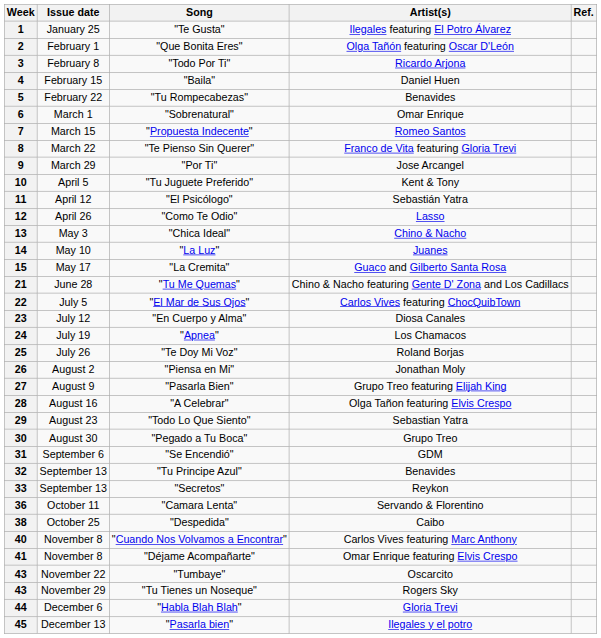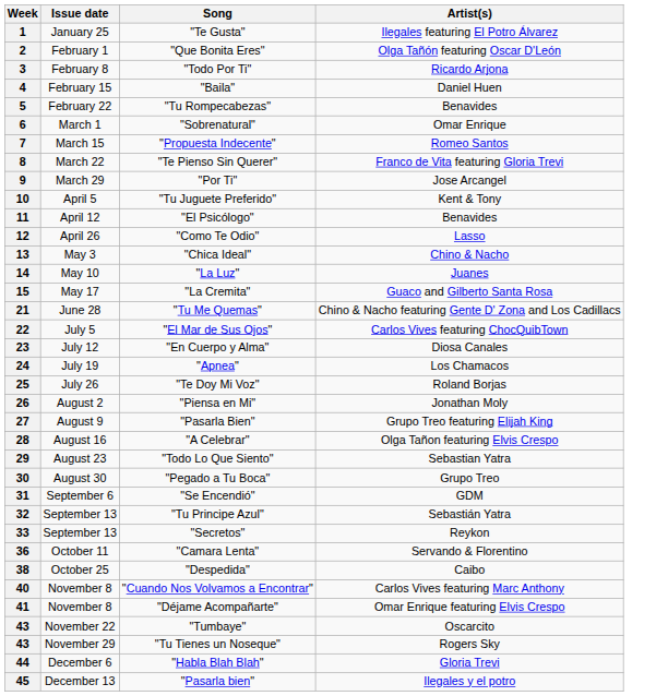 <table class="wikitable plainrowheaders" style="text-align: center;">
 <tr>
 <th>Week</th>
 <th>Issue date</th>
 <th>Song</th>
 <th>Artist(s)</th>
-<th>Ref.</th>
 </tr>
 <tr>
 <th scope="row" style="text-align: center;">1</th>
 <td>January 25</td>
 <td rowspan=1>"Te Gusta"</td>
 <td rowspan=1><a href='#'>Ilegales</a> featuring <a href='#'>El Potro Álvarez</a></td>
-<td></td>
 </tr>
 <tr>
 <th scope="row" style="text-align: center;">2</th>
 <td>February 1</td>
 <td rowspan=1>"Que Bonita Eres"</td>
 <td rowspan=1><a href='#'>Olga Tañón</a> featuring <a href='#'>Oscar D'León</a></td>
-<td></td>
 </tr>
 <tr>
 <th scope="row" style="text-align: center;">3</th>
 <td>February 8</td>
 <td rowspan=1>"Todo Por Ti"</td>
 <td rowspan=1><a href='#'>Ricardo Arjona</a></td>
-<td></td>
 </tr>
 <tr>
 <th scope="row" style="text-align: center;">4</th>
 <td>February 15</td>
 <td rowspan=1>"Baila"</td>
 <td rowspan=1>Daniel Huen</td>
-<td></td>
 </tr>
 <tr>
 <th scope="row" style="text-align: center;">5</th>
 <td>February 22</td>
 <td rowspan=1>"Tu Rompecabezas"</td>
 <td rowspan=1>Benavides</td>
-<td></td>
 </tr>
 <tr>
 <th scope="row" style="text-align: center;">6</th>
 <td>March 1</td>
 <td rowspan=1>"Sobrenatural"</td>
 <td rowspan=1>Omar Enrique</td>
-<td></td>
 </tr>
 <tr>
 <th scope="row" style="text-align: center;">7</th>
 <td>March 15</td>
 <td rowspan=1>"<a href='#'>Propuesta Indecente</a>"</td>
 <td rowspan=1><a href='#'>Romeo Santos</a></td>
-<td></td>
 </tr>
 <tr>
 <th scope="row" style="text-align: center;">8</th>
 <td>March 22</td>
 <td rowspan=1>"Te Pienso Sin Querer"</td>
 <td rowspan=1><a href='#'>Franco de Vita</a> featuring <a href='#'>Gloria Trevi</a></td>
-<td></td>
 </tr>
 <tr>
 <th scope="row" style="text-align: center;">9</th>
 <td>March 29</td>
 <td rowspan=1>"Por Ti"</td>
 <td rowspan=1>Jose Arcangel</td>
-<td></td>
 </tr>
 <tr>
 <th scope="row" style="text-align: center;">10</th>
 <td>April 5</td>
 <td rowspan=1>"Tu Juguete Preferido"</td>
 <td rowspan=1>Kent & Tony</td>
-<td></td>
 </tr>
 <tr>
 <th scope="row" style="text-align: center;">11</th>
 <td>April 12</td>
 <td rowspan=1>"El Psicólogo"</td>
-<td rowspan=1>Sebastián Yatra</td>
-<td></td>
+<td rowspan=1>Benavides</td>
 </tr>
 <tr>
 <th scope="row" style="text-align: center;">12</th>
 <td>April 26</td>
 <td rowspan=1>"Como Te Odio"</td>
 <td rowspan=1><a href='#'>Lasso</a></td>
-<td></td>
 </tr>
 <tr>
 <th scope="row" style="text-align: center;">13</th>
 <td>May 3</td>
 <td rowspan=1>"Chica Ideal"</td>
 <td rowspan=1><a href='#'>Chino & Nacho</a></td>
-<td></td>
 </tr>
 <tr>
 <th scope="row" style="text-align: center;">14</th>
 <td>May 10</td>
 <td rowspan=1>"<a href='#'>La Luz</a>"</td>
 <td rowspan=1><a href='#'>Juanes</a></td>
-<td></td>
 </tr>
 <tr>
 <th scope="row" style="text-align: center;">15</th>
 <td>May 17</td>
 <td rowspan=1>"La Cremita"</td>
 <td rowspan=1><a href='#'>Guaco</a> and <a href='#'>Gilberto Santa Rosa</a></td>
-<td></td>
 </tr>
 <tr>
 <th scope="row" style="text-align: center;">21</th>
 <td>June 28</td>
 <td rowspan=1>"<a href='#'>Tu Me Quemas</a>"</td>
 <td rowspan=1>Chino & Nacho featuring <a href='#'>Gente D' Zona</a> and Los Cadillacs</td>
-<td></td>
 </tr>
 <tr>
 <th scope="row" style="text-align: center;">22</th>
 <td>July 5</td>
 <td rowspan=1>"<a href='#'>El Mar de Sus Ojos</a>"</td>
 <td rowspan=1><a href='#'>Carlos Vives</a> featuring <a href='#'>ChocQuibTown</a></td>
-<td></td>
 </tr>
 <tr>
 <th scope="row" style="text-align: center;">23</th>
 <td>July 12</td>
 <td rowspan=1>"En Cuerpo y Alma"</td>
 <td rowspan=1>Diosa Canales</td>
-<td></td>
 </tr>
 <tr>
 <th scope="row" style="text-align: center;">24</th>
 <td>July 19</td>
 <td rowspan=1>"<a href='#'>Apnea</a>"</td>
 <td rowspan=1>Los Chamacos</td>
-<td></td>
 </tr>
 <tr>
 <th scope="row" style="text-align: center;">25</th>
 <td>July 26</td>
 <td rowspan=1>"Te Doy Mi Voz"</td>
 <td rowspan=1>Roland Borjas</td>
-<td></td>
 </tr>
 <tr>
 <th scope="row" style="text-align: center;">26</th>
 <td>August 2</td>
 <td rowspan=1>"Piensa en Mi"</td>
 <td rowspan=1>Jonathan Moly</td>
-<td></td>
 </tr>
 <tr>
 <th scope="row" style="text-align: center;">27</th>
 <td>August 9</td>
 <td rowspan=1>"Pasarla Bien"</td>
 <td rowspan=1>Grupo Treo featuring <a href='#'>Elijah King</a></td>
-<td></td>
 </tr>
 <tr>
 <th scope="row" style="text-align: center;">28</th>
 <td>August 16</td>
 <td rowspan=1>"A Celebrar"</td>
 <td rowspan=1>Olga Tañon featuring <a href='#'>Elvis Crespo</a></td>
-<td></td>
 </tr>
 <tr>
 <th scope="row" style="text-align: center;">29</th>
 <td>August 23</td>
 <td rowspan=1>"Todo Lo Que Siento"</td>
 <td rowspan=1>Sebastian Yatra</td>
-<td></td>
 </tr>
 <tr>
 <th scope="row" style="text-align: center;">30</th>
 <td>August 30</td>
 <td rowspan=1>"Pegado a Tu Boca"</td>
 <td rowspan=1>Grupo Treo</td>
-<td></td>
 </tr>
 <tr>
 <th scope="row" style="text-align: center;">31</th>
 <td>September 6</td>
 <td rowspan=1>"Se Encendió"</td>
 <td rowspan=1>GDM</td>
-<td></td>
 </tr>
 <tr>
 <th scope="row" style="text-align: center;">32</th>
 <td>September 13</td>
 <td rowspan=1>"Tu Principe Azul"</td>
-<td rowspan=1>Benavides</td>
-<td></td>
+<td rowspan=1>Sebastián Yatra</td>
 </tr>
 <tr>
 <th scope="row" style="text-align: center;">33</th>
 <td>September 13</td>
 <td rowspan=1>"Secretos"</td>
 <td rowspan=1>Reykon</td>
-<td></td>
 </tr>
 <tr>
 <th scope="row" style="text-align: center;">36</th>
 <td>October 11</td>
 <td rowspan=1>"Camara Lenta"</td>
 <td rowspan=1>Servando & Florentino</td>
-<td></td>
 </tr>
 <tr>
 <th scope="row" style="text-align: center;">38</th>
 <td>October 25</td>
 <td rowspan=1>"Despedida"</td>
 <td rowspan=1>Caibo</td>
-<td></td>
 </tr>
 <tr>
 <th scope="row" style="text-align: center;">40</th>
 <td>November 8</td>
 <td rowspan=1>"<a href='#'>Cuando Nos Volvamos a Encontrar</a>"</td>
 <td rowspan=1>Carlos Vives featuring <a href='#'>Marc Anthony</a></td>
-<td></td>
 </tr>
 <tr>
 <th scope="row" style="text-align: center;">41</th>
 <td>November 8</td>
 <td rowspan=1>"Déjame Acompañarte"</td>
 <td rowspan=1>Omar Enrique featuring <a href='#'>Elvis Crespo</a></td>
-<td></td>
 </tr>
 <tr>
 <th scope="row" style="text-align: center;">43</th>
 <td>November 22</td>
 <td rowspan=1>"Tumbaye"</td>
 <td rowspan=1>Oscarcito</td>
-<td></td>
 </tr>
 <tr>
 <th scope="row" style="text-align: center;">43</th>
 <td>November 29</td>
 <td rowspan=1>"Tu Tienes un Noseque"</td>
 <td rowspan=1>Rogers Sky</td>
-<td></td>
 </tr>
 <tr>
 <th scope="row" style="text-align: center;">44</th>
 <td>December 6</td>
 <td rowspan=1>"<a href='#'>Habla Blah Blah</a>"</td>
 <td rowspan=1><a href='#'>Gloria Trevi</a></td>
-<td></td>
 </tr>
 <tr>
 <th scope="row" style="text-align: center;">45</th>
 <td>December 13</td>
 <td rowspan=1>"<a href='#'>Pasarla bien</a>"</td>
 <td rowspan=1><a href='#'>Ilegales y el potro</a></td>
-<td></td>
 </tr>
 </table>
